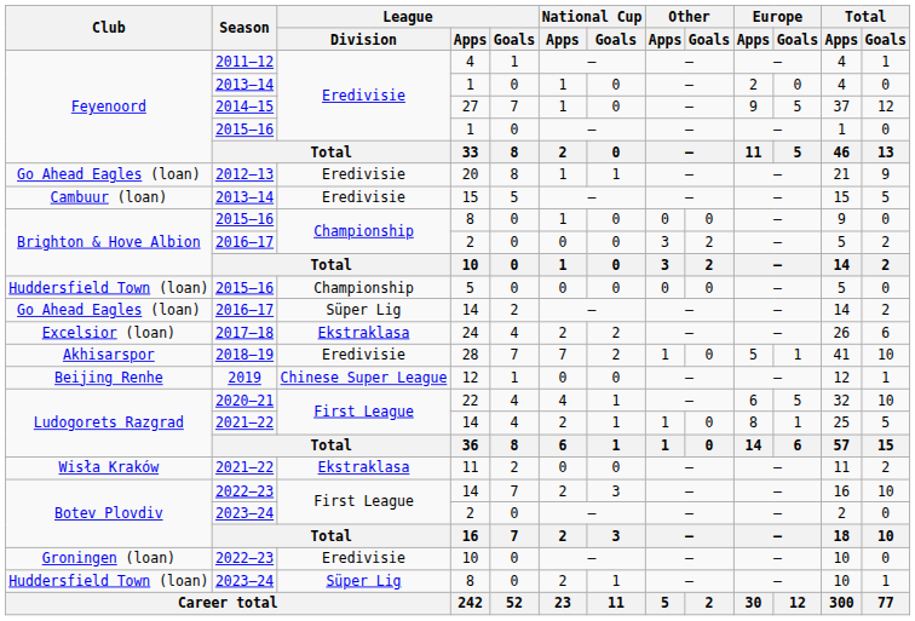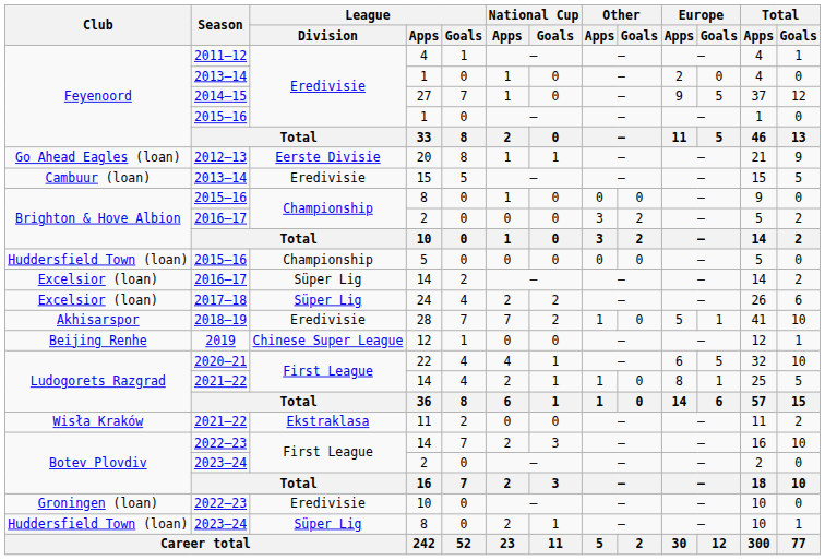 <table class="wikitable" style="text-align:center">
 <tr>
 <th rowspan="2">Club</th>
 <th rowspan="2">Season</th>
 <th colspan="3">League</th>
 <th colspan="2">National Cup</th>
 <th colspan="2">Other</th>
 <th colspan="2">Europe</th>
 <th colspan="2">Total</th>
 </tr>
 <tr>
 <th>Division</th>
 <th>Apps</th>
 <th>Goals</th>
 <th>Apps</th>
 <th>Goals</th>
 <th>Apps</th>
 <th>Goals</th>
 <th>Apps</th>
 <th>Goals</th>
 <th>Apps</th>
 <th>Goals</th>
 </tr>
 <tr>
 <td rowspan="5"><a href='#'>Feyenoord</a></td>
 <td><a href='#'>2011–12</a></td>
 <td rowspan="4"><a href='#'>Eredivisie</a></td>
 <td>4</td>
 <td>1</td>
 <td colspan="2">–</td>
 <td colspan="2">–</td>
 <td colspan="2">–</td>
 <td>4</td>
 <td>1</td>
 </tr>
 <tr>
 <td><a href='#'>2013–14</a></td>
 <td>1</td>
 <td>0</td>
 <td>1</td>
 <td>0</td>
 <td colspan="2">–</td>
 <td>2</td>
 <td>0</td>
 <td>4</td>
 <td>0</td>
 </tr>
 <tr>
 <td><a href='#'>2014–15</a></td>
 <td>27</td>
 <td>7</td>
 <td>1</td>
 <td>0</td>
 <td colspan="2">–</td>
 <td>9</td>
 <td>5</td>
 <td>37</td>
 <td>12</td>
 </tr>
 <tr>
 <td><a href='#'>2015–16</a></td>
 <td>1</td>
 <td>0</td>
 <td colspan="2">–</td>
 <td colspan="2">–</td>
 <td colspan="2">–</td>
 <td>1</td>
 <td>0</td>
 </tr>
 <tr>
 <th colspan="2">Total</th>
 <th>33</th>
 <th>8</th>
 <th>2</th>
 <th>0</th>
 <th colspan="2">–</th>
 <th>11</th>
 <th>5</th>
 <th>46</th>
 <th>13</th>
 </tr>
 <tr>
 <td><a href='#'>Go Ahead Eagles</a> (loan)</td>
 <td><a href='#'>2012–13</a></td>
-<td>Eredivisie</td>
+<td><a href='#'>Eerste Divisie</a></td>
 <td>20</td>
 <td>8</td>
 <td>1</td>
 <td>1</td>
 <td colspan="2">–</td>
 <td colspan="2">–</td>
 <td>21</td>
 <td>9</td>
 </tr>
 <tr>
 <td><a href='#'>Cambuur</a> (loan)</td>
 <td><a href='#'>2013–14</a></td>
 <td>Eredivisie</td>
 <td>15</td>
 <td>5</td>
 <td colspan="2">–</td>
 <td colspan="2">–</td>
 <td colspan="2">–</td>
 <td>15</td>
 <td>5</td>
 </tr>
 <tr>
 <td rowspan="3"><a href='#'>Brighton & Hove Albion</a></td>
 <td><a href='#'>2015–16</a></td>
 <td rowspan="2"><a href='#'>Championship</a></td>
 <td>8</td>
 <td>0</td>
 <td>1</td>
 <td>0</td>
 <td>0</td>
 <td>0</td>
 <td colspan="2">–</td>
 <td>9</td>
 <td>0</td>
 </tr>
 <tr>
 <td><a href='#'>2016–17</a></td>
 <td>2</td>
 <td>0</td>
 <td>0</td>
 <td>0</td>
 <td>3</td>
 <td>2</td>
 <td colspan="2">–</td>
 <td>5</td>
 <td>2</td>
 </tr>
 <tr>
 <th colspan="2">Total</th>
 <th>10</th>
 <th>0</th>
 <th>1</th>
 <th>0</th>
 <th>3</th>
 <th>2</th>
 <th colspan="2">–</th>
 <th>14</th>
 <th>2</th>
 </tr>
 <tr>
 <td><a href='#'>Huddersfield Town</a> (loan)</td>
 <td><a href='#'>2015–16</a></td>
 <td>Championship</td>
 <td>5</td>
 <td>0</td>
 <td>0</td>
 <td>0</td>
 <td>0</td>
 <td>0</td>
 <td colspan="2">–</td>
 <td>5</td>
 <td>0</td>
 </tr>
 <tr>
-<td><a href='#'>Go Ahead Eagles</a> (loan)</td>
+<td><a href='#'>Excelsior</a> (loan)</td>
 <td><a href='#'>2016–17</a></td>
 <td>Süper Lig</td>
 <td>14</td>
 <td>2</td>
 <td colspan="2">–</td>
 <td colspan="2">–</td>
 <td colspan="2">–</td>
 <td>14</td>
 <td>2</td>
 </tr>
 <tr>
 <td><a href='#'>Excelsior</a> (loan)</td>
 <td><a href='#'>2017–18</a></td>
-<td><a href='#'>Ekstraklasa</a></td>
+<td><a href='#'>Süper Lig</a></td>
 <td>24</td>
 <td>4</td>
 <td>2</td>
 <td>2</td>
 <td colspan="2">–</td>
 <td colspan="2">–</td>
 <td>26</td>
 <td>6</td>
 </tr>
 <tr>
 <td><a href='#'>Akhisarspor</a></td>
 <td><a href='#'>2018–19</a></td>
 <td>Eredivisie</td>
 <td>28</td>
 <td>7</td>
 <td>7</td>
 <td>2</td>
 <td>1</td>
 <td>0</td>
 <td>5</td>
 <td>1</td>
 <td>41</td>
 <td>10</td>
 </tr>
 <tr>
 <td><a href='#'>Beijing Renhe</a></td>
 <td><a href='#'>2019</a></td>
 <td><a href='#'>Chinese Super League</a></td>
 <td>12</td>
 <td>1</td>
 <td>0</td>
 <td>0</td>
 <td colspan="2">–</td>
 <td colspan="2">–</td>
 <td>12</td>
 <td>1</td>
 </tr>
 <tr>
 <td rowspan="3"><a href='#'>Ludogorets Razgrad</a></td>
 <td><a href='#'>2020–21</a></td>
 <td rowspan="2"><a href='#'>First League</a></td>
 <td>22</td>
 <td>4</td>
 <td>4</td>
 <td>1</td>
 <td colspan="2">–</td>
 <td>6</td>
 <td>5</td>
 <td>32</td>
 <td>10</td>
 </tr>
 <tr>
 <td><a href='#'>2021–22</a></td>
 <td>14</td>
 <td>4</td>
 <td>2</td>
 <td>1</td>
 <td>1</td>
 <td>0</td>
 <td>8</td>
 <td>1</td>
 <td>25</td>
 <td>5</td>
 </tr>
 <tr>
 <th colspan="2">Total</th>
 <th>36</th>
 <th>8</th>
 <th>6</th>
 <th>1</th>
 <th>1</th>
 <th>0</th>
 <th>14</th>
 <th>6</th>
 <th>57</th>
 <th>15</th>
 </tr>
 <tr>
 <td><a href='#'>Wisła Kraków</a></td>
 <td><a href='#'>2021–22</a></td>
 <td><a href='#'>Ekstraklasa</a></td>
 <td>11</td>
 <td>2</td>
 <td>0</td>
 <td>0</td>
 <td colspan="2">–</td>
 <td colspan="2">–</td>
 <td>11</td>
 <td>2</td>
 </tr>
 <tr>
 <td rowspan="3"><a href='#'>Botev Plovdiv</a></td>
 <td><a href='#'>2022–23</a></td>
 <td rowspan="2">First League</td>
 <td>14</td>
 <td>7</td>
 <td>2</td>
 <td>3</td>
 <td colspan="2">–</td>
 <td colspan="2">–</td>
 <td>16</td>
 <td>10</td>
 </tr>
 <tr>
 <td><a href='#'>2023–24</a></td>
 <td>2</td>
 <td>0</td>
 <td colspan="2">–</td>
 <td colspan="2">–</td>
 <td colspan="2">–</td>
 <td>2</td>
 <td>0</td>
 </tr>
 <tr>
 <th colspan="2">Total</th>
 <th>16</th>
 <th>7</th>
 <th>2</th>
 <th>3</th>
 <th colspan="2">–</th>
 <th colspan="2">–</th>
 <th>18</th>
 <th>10</th>
 </tr>
 <tr>
 <td><a href='#'>Groningen</a> (loan)</td>
 <td><a href='#'>2022–23</a></td>
 <td>Eredivisie</td>
 <td>10</td>
 <td>0</td>
 <td colspan="2">–</td>
 <td colspan="2">–</td>
 <td colspan="2">–</td>
 <td>10</td>
 <td>0</td>
 </tr>
 <tr>
 <td><a href='#'>Huddersfield Town</a> (loan)</td>
 <td><a href='#'>2023–24</a></td>
 <td><a href='#'>Süper Lig</a></td>
 <td>8</td>
 <td>0</td>
 <td>2</td>
 <td>1</td>
 <td colspan="2">–</td>
 <td colspan="2">–</td>
 <td>10</td>
 <td>1</td>
 </tr>
 <tr>
 <th colspan="3">Career total</th>
 <th>242</th>
 <th>52</th>
 <th>23</th>
 <th>11</th>
 <th>5</th>
 <th>2</th>
 <th>30</th>
 <th>12</th>
 <th>300</th>
 <th>77</th>
 </tr>
 </table>
